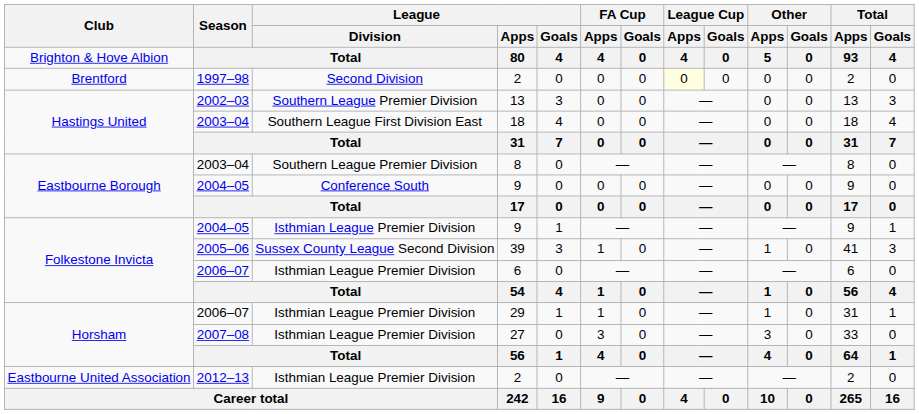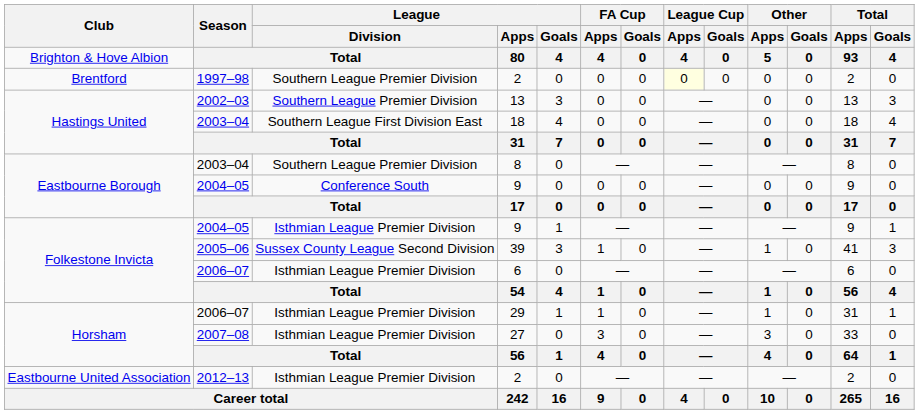 <table class="wikitable" style="text-align: center;">
 <tr>
 <th rowspan="2">Club</th>
 <th rowspan="2">Season</th>
 <th colspan="3">League</th>
 <th colspan="2">FA Cup</th>
 <th colspan="2">League Cup</th>
 <th colspan="2">Other</th>
 <th colspan="2">Total</th>
 </tr>
 <tr>
 <th>Division</th>
 <th>Apps</th>
 <th>Goals</th>
 <th>Apps</th>
 <th>Goals</th>
 <th>Apps</th>
 <th>Goals</th>
 <th>Apps</th>
 <th>Goals</th>
 <th>Apps</th>
 <th>Goals</th>
 </tr>
 <tr>
 <td><a href='#'>Brighton & Hove Albion</a></td>
 <th colspan="2">Total</th>
 <th>80</th>
 <th>4</th>
 <th>4</th>
 <th>0</th>
 <th>4</th>
 <th>0</th>
 <th>5</th>
 <th>0</th>
 <th>93</th>
 <th>4</th>
 </tr>
 <tr>
 <td><a href='#'>Brentford</a></td>
 <td><a href='#'>1997–98</a></td>
-<td><a href='#'>Second Division</a></td>
+<td>Southern League Premier Division</td>
 <td>2</td>
 <td>0</td>
 <td>0</td>
 <td>0</td>
 <td style="background: lightyellow;">0</td>
 <td>0</td>
 <td>0</td>
 <td>0</td>
 <td>2</td>
 <td>0</td>
 </tr>
 <tr>
 <td rowspan="3"><a href='#'>Hastings United</a></td>
 <td><a href='#'>2002–03</a></td>
 <td><a href='#'>Southern League</a> Premier Division</td>
 <td>13</td>
 <td>3</td>
 <td>0</td>
 <td>0</td>
 <td colspan="2">—</td>
 <td>0</td>
 <td>0</td>
 <td>13</td>
 <td>3</td>
 </tr>
 <tr>
 <td><a href='#'>2003–04</a></td>
 <td>Southern League First Division East</td>
 <td>18</td>
 <td>4</td>
 <td>0</td>
 <td>0</td>
 <td colspan="2">—</td>
 <td>0</td>
 <td>0</td>
 <td>18</td>
 <td>4</td>
 </tr>
 <tr>
 <th colspan="2">Total</th>
 <th>31</th>
 <th>7</th>
 <th>0</th>
 <th>0</th>
 <th colspan="2">—</th>
 <th>0</th>
 <th>0</th>
 <th>31</th>
 <th>7</th>
 </tr>
 <tr>
 <td rowspan="3"><a href='#'>Eastbourne Borough</a></td>
 <td>2003–04</td>
 <td>Southern League Premier Division</td>
 <td>8</td>
 <td>0</td>
 <td colspan="2">—</td>
 <td colspan="2">—</td>
 <td colspan="2">—</td>
 <td>8</td>
 <td>0</td>
 </tr>
 <tr>
 <td><a href='#'>2004–05</a></td>
 <td><a href='#'>Conference South</a></td>
 <td>9</td>
 <td>0</td>
 <td>0</td>
 <td>0</td>
 <td colspan="2">—</td>
 <td>0</td>
 <td>0</td>
 <td>9</td>
 <td>0</td>
 </tr>
 <tr>
 <th colspan="2">Total</th>
 <th>17</th>
 <th>0</th>
 <th>0</th>
 <th>0</th>
 <th colspan="2">—</th>
 <th>0</th>
 <th>0</th>
 <th>17</th>
 <th>0</th>
 </tr>
 <tr>
 <td rowspan="4"><a href='#'>Folkestone Invicta</a></td>
 <td><a href='#'>2004–05</a></td>
 <td><a href='#'>Isthmian League</a> Premier Division</td>
 <td>9</td>
 <td>1</td>
 <td colspan="2">—</td>
 <td colspan="2">—</td>
 <td colspan="2">—</td>
 <td>9</td>
 <td>1</td>
 </tr>
 <tr>
 <td><a href='#'>2005–06</a></td>
 <td><a href='#'>Sussex County League</a> Second Division</td>
 <td>39</td>
 <td>3</td>
 <td>1</td>
 <td>0</td>
 <td colspan="2">—</td>
 <td>1</td>
 <td>0</td>
 <td>41</td>
 <td>3</td>
 </tr>
 <tr>
 <td><a href='#'>2006–07</a></td>
 <td>Isthmian League Premier Division</td>
 <td>6</td>
 <td>0</td>
 <td colspan="2">—</td>
 <td colspan="2">—</td>
 <td colspan="2">—</td>
 <td>6</td>
 <td>0</td>
 </tr>
 <tr>
 <th colspan="2">Total</th>
 <th>54</th>
 <th>4</th>
 <th>1</th>
 <th>0</th>
 <th colspan="2">—</th>
 <th>1</th>
 <th>0</th>
 <th>56</th>
 <th>4</th>
 </tr>
 <tr>
 <td rowspan="3"><a href='#'>Horsham</a></td>
 <td>2006–07</td>
 <td>Isthmian League Premier Division</td>
 <td>29</td>
 <td>1</td>
 <td>1</td>
 <td>0</td>
 <td colspan="2">—</td>
 <td>1</td>
 <td>0</td>
 <td>31</td>
 <td>1</td>
 </tr>
 <tr>
 <td><a href='#'>2007–08</a></td>
 <td>Isthmian League Premier Division</td>
 <td>27</td>
 <td>0</td>
 <td>3</td>
 <td>0</td>
 <td colspan="2">—</td>
 <td>3</td>
 <td>0</td>
 <td>33</td>
 <td>0</td>
 </tr>
 <tr>
 <th colspan="2">Total</th>
 <th>56</th>
 <th>1</th>
 <th>4</th>
 <th>0</th>
 <th colspan="2">—</th>
 <th>4</th>
 <th>0</th>
 <th>64</th>
 <th>1</th>
 </tr>
 <tr>
 <td><a href='#'>Eastbourne United Association</a></td>
 <td><a href='#'>2012–13</a></td>
 <td>Isthmian League Premier Division</td>
 <td>2</td>
 <td>0</td>
 <td colspan="2">—</td>
 <td colspan="2">—</td>
 <td colspan="2">—</td>
 <td>2</td>
 <td>0</td>
 </tr>
 <tr>
 <th colspan="3">Career total</th>
 <th>242</th>
 <th>16</th>
 <th>9</th>
 <th>0</th>
 <th>4</th>
 <th>0</th>
 <th>10</th>
 <th>0</th>
 <th>265</th>
 <th>16</th>
 </tr>
 </table>
